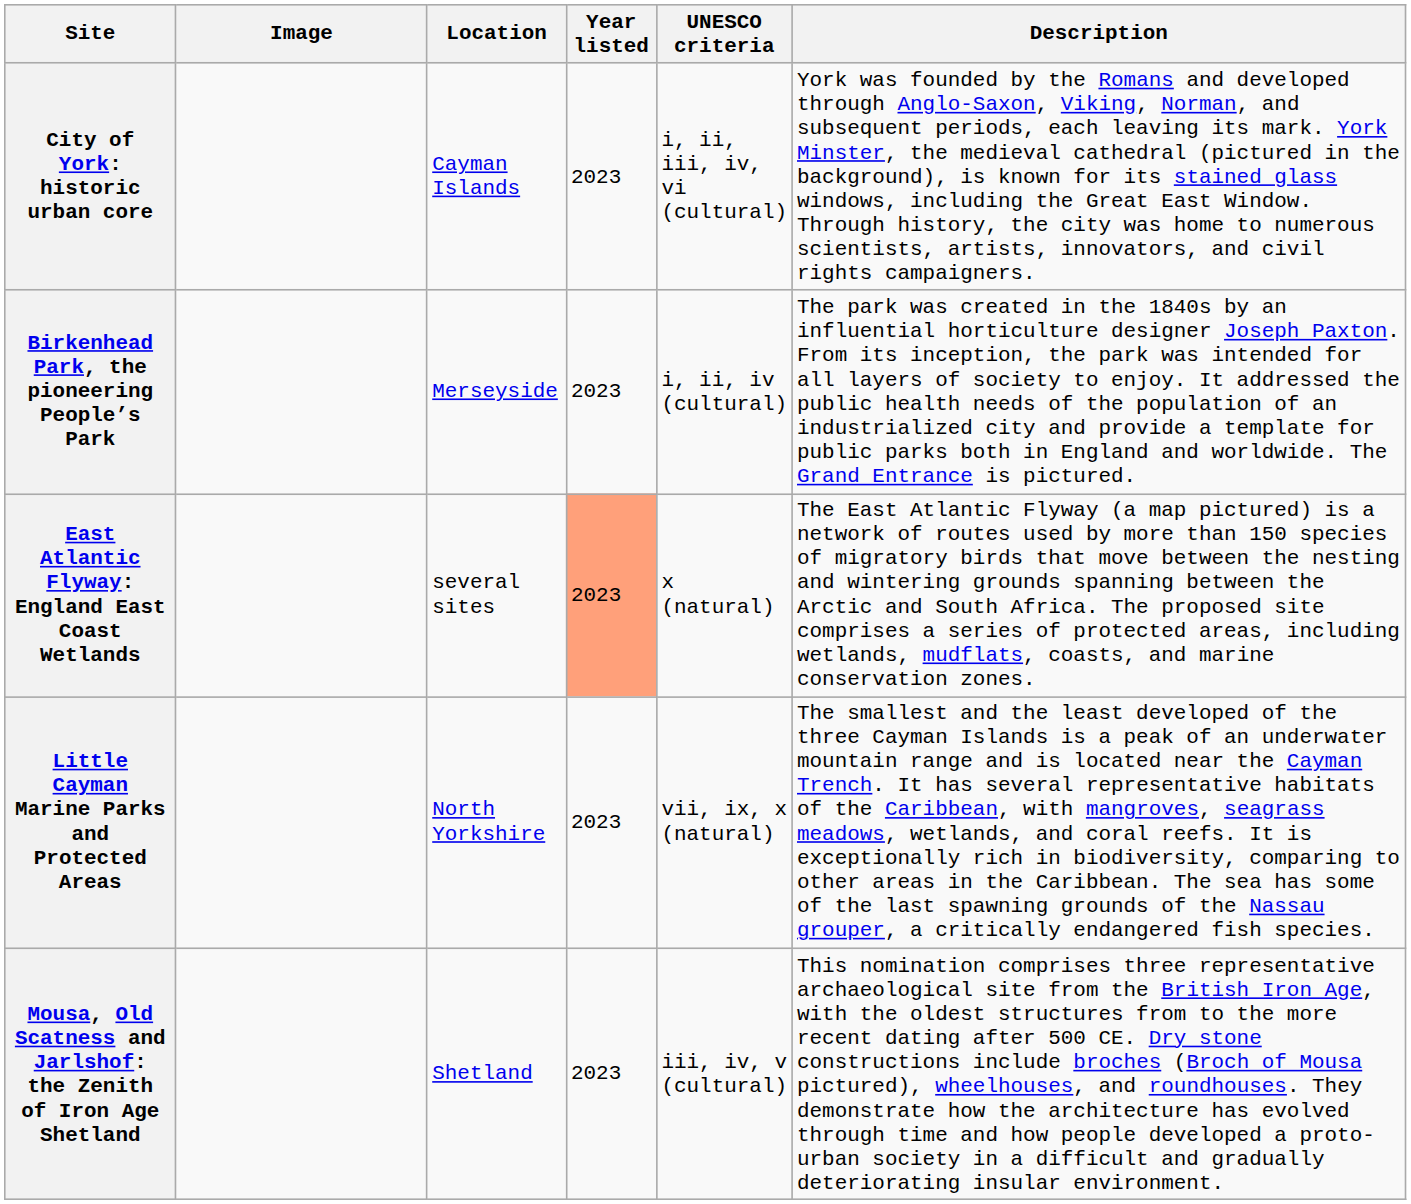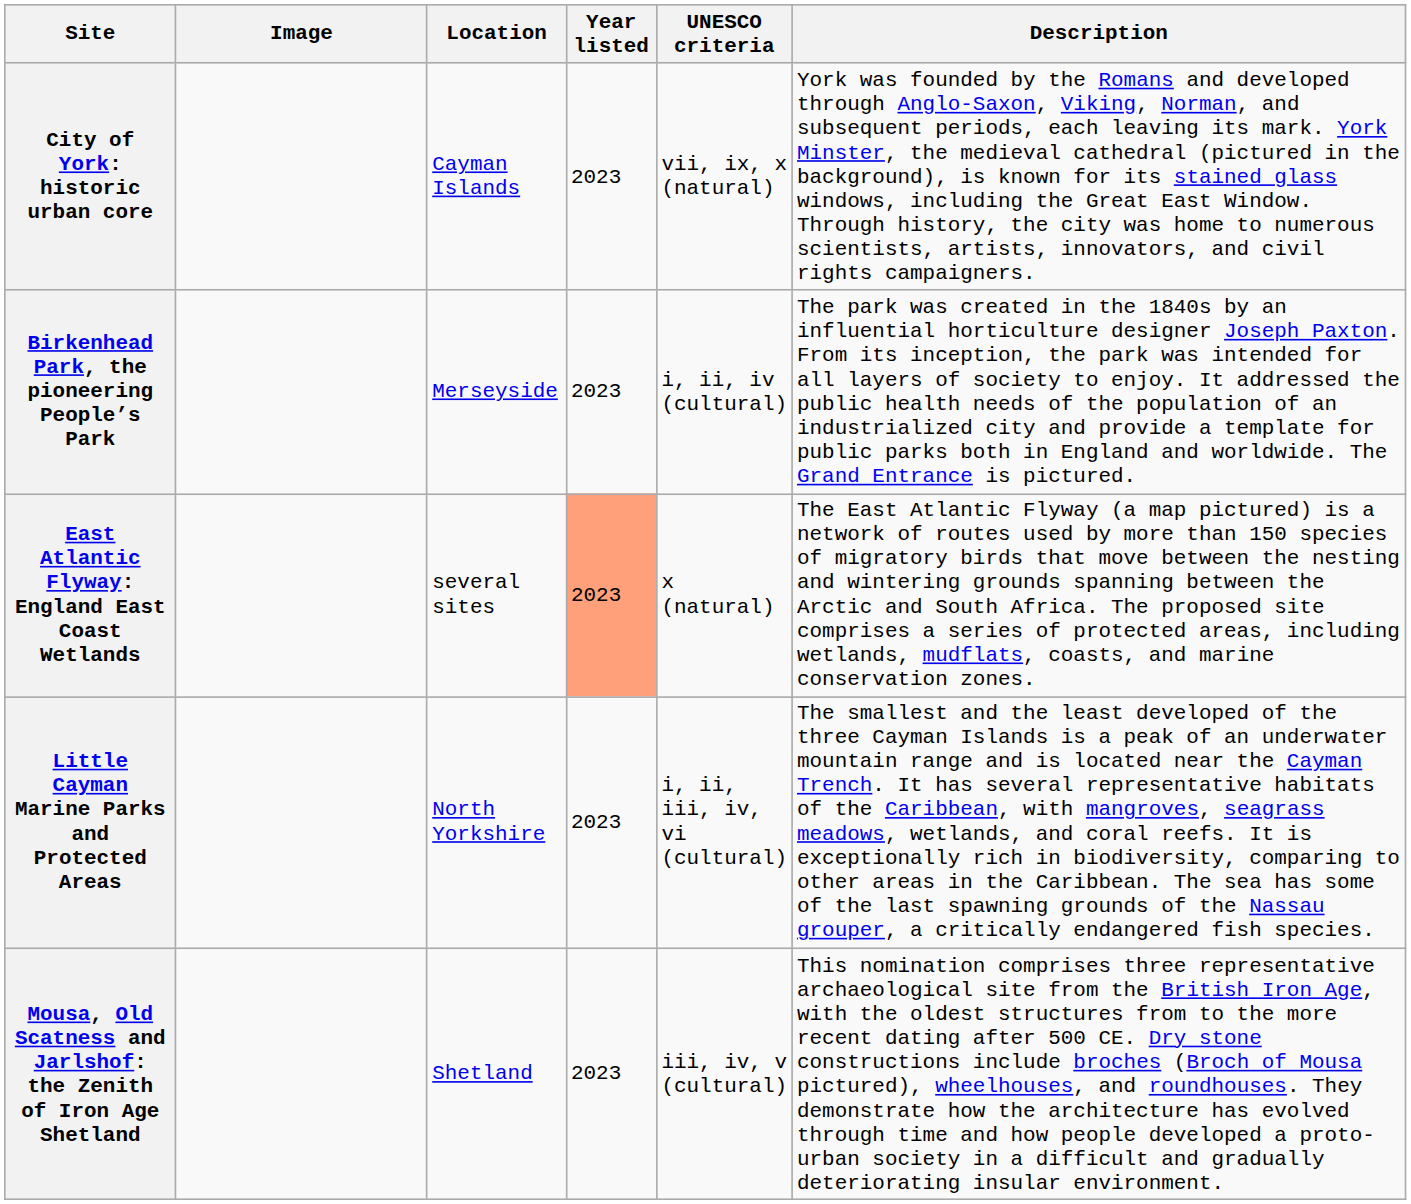 <table class="wikitable sortable plainrowheaders">
 <tr>
 <th style="width:100px;" scope="col">Site</th>
 <th class="unsortable" style="width:150px;" scope="col">Image</th>
 <th style="width:80px;" scope="col">Location</th>
 <th style="width:50px;" scope="col">Year listed</th>
 <th style="width:60px;" scope="col">UNESCO criteria</th>
 <th scope="col" class="unsortable">Description</th>
 </tr>
 <tr>
 <th scope="row">City of <a href='#'>York</a>: historic urban core</th>
 <td></td>
 <td><a href='#'>Cayman Islands</a></td>
 <td>2023</td>
-<td>i, ii, iii, iv, vi (cultural)</td>
+<td>vii, ix, x (natural)</td>
 <td>York was founded by the <a href='#'>Romans</a> and developed through <a href='#'>Anglo-Saxon</a>, <a href='#'>Viking</a>, <a href='#'>Norman</a>, and subsequent periods, each leaving its mark. <a href='#'>York Minster</a>, the medieval cathedral (pictured in the background), is known for its <a href='#'>stained glass</a> windows, including the Great East Window. Through history, the city was home to numerous scientists, artists, innovators, and civil rights campaigners.</td>
 </tr>
 <tr>
 <th scope="row"><a href='#'>Birkenhead Park</a>, the pioneering People’s Park</th>
 <td></td>
 <td><a href='#'>Merseyside</a></td>
 <td>2023</td>
 <td>i, ii, iv (cultural)</td>
 <td>The park was created in the 1840s by an influential horticulture designer <a href='#'>Joseph Paxton</a>. From its inception, the park was intended for all layers of society to enjoy. It addressed the public health needs of the population of an industrialized city and provide a template for public parks both in England and worldwide. The <a href='#'>Grand Entrance</a> is pictured.</td>
 </tr>
 <tr>
 <th scope="row"><a href='#'>East Atlantic Flyway</a>: England East Coast Wetlands</th>
 <td></td>
 <td>several sites</td>
 <td style="background: lightsalmon;">2023</td>
 <td>x (natural)</td>
 <td>The East Atlantic Flyway (a map pictured) is a network of routes used by more than 150 species of migratory birds that move between the nesting and wintering grounds spanning between the Arctic and South Africa. The proposed site comprises a series of protected areas, including wetlands, <a href='#'>mudflats</a>, coasts, and marine conservation zones.</td>
 </tr>
 <tr>
 <th scope="row"><a href='#'>Little Cayman</a> Marine Parks and Protected Areas</th>
 <td></td>
 <td><a href='#'>North Yorkshire</a></td>
 <td>2023</td>
-<td>vii, ix, x (natural)</td>
+<td>i, ii, iii, iv, vi (cultural)</td>
 <td>The smallest and the least developed of the three Cayman Islands is a peak of an underwater mountain range and is located near the <a href='#'>Cayman Trench</a>. It has several representative habitats of the <a href='#'>Caribbean</a>, with <a href='#'>mangroves</a>, <a href='#'>seagrass meadows</a>, wetlands, and coral reefs. It is exceptionally rich in biodiversity, comparing to other areas in the Caribbean. The sea has some of the last spawning grounds of the <a href='#'>Nassau grouper</a>, a critically endangered fish species.</td>
 </tr>
 <tr>
 <th scope="row"><a href='#'>Mousa</a>, <a href='#'>Old Scatness</a> and <a href='#'>Jarlshof</a>: the Zenith of Iron Age Shetland</th>
 <td></td>
 <td><a href='#'>Shetland</a></td>
 <td>2023</td>
 <td>iii, iv, v (cultural)</td>
 <td>This nomination comprises three representative archaeological site from the <a href='#'>British Iron Age</a>, with the oldest structures from  to the more recent dating after 500 CE. <a href='#'>Dry stone</a> constructions include <a href='#'>broches</a> (<a href='#'>Broch of Mousa</a> pictured), <a href='#'>wheelhouses</a>, and <a href='#'>roundhouses</a>. They demonstrate how the architecture has evolved through time and how people developed a proto-urban society in a difficult and gradually deteriorating insular environment.</td>
 </tr>
 <tr>
 </tr>
 </table>
